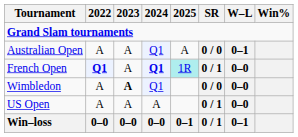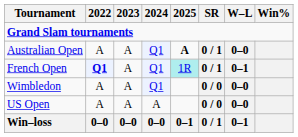 <table class=wikitable style=text-align:center>
 <tr>
 <th>Tournament</th>
 <th>2022</th>
 <th>2023</th>
 <th>2024</th>
 <th>2025</th>
 <th>SR</th>
 <th>W–L</th>
 <th>Win%</th>
 </tr>
 <tr>
 <td colspan="11" style="text-align:left"><a href='#'><strong>Grand Slam tournaments</strong></a></td>
 </tr>
 <tr>
 <td align=left><a href='#'>Australian Open</a></td>
 <td>A</td>
 <td>A</td>
 <td bgcolor=ecf2ff><a href='#'>Q1</a></td>
-<td>A</td>
-<th>0 / 0</th>
-<th>0–1</th>
+<td><strong>A</strong></td>
+<th>0 / 1</th>
+<th>0–0</th>
 <th></th>
 </tr>
 <tr>
 <td align=left><a href='#'>French Open</a></td>
 <td bgcolor=ecf2ff><strong><a href='#'>Q1</a></strong></td>
 <td>A</td>
-<td bgcolor=ecf2ff><strong><a href='#'>Q1</a></strong></td>
+<td bgcolor=ecf2ff><a href='#'>Q1</a></td>
 <td bgcolor=afeeee><a href='#'>1R</a></td>
 <th>0 / 1</th>
-<th>0–0</th>
+<th>0–1</th>
 <th></th>
 </tr>
 <tr>
 <td align=left><a href='#'>Wimbledon</a></td>
 <td>A</td>
-<td><strong>A</strong></td>
+<td>A</td>
 <td bgcolor=ecf2ff><a href='#'>Q1</a></td>
 <td></td>
 <th>0 / 0</th>
 <th>0–0</th>
 <th></th>
 </tr>
 <tr>
 <td align=left><a href='#'>US Open</a></td>
 <td>A</td>
 <td>A</td>
 <td>A</td>
 <td></td>
-<th>0 / 1</th>
+<th>0 / 0</th>
 <th>0–0</th>
 <th></th>
 </tr>
 <tr>
 <th style=text-align:left><strong>Win–loss</strong></th>
 <th>0–0</th>
 <th>0–0</th>
 <th>0–0</th>
 <th>0–1</th>
 <th>0 / 1</th>
 <th>0–1</th>
 <th></th>
 </tr>
 </table>
